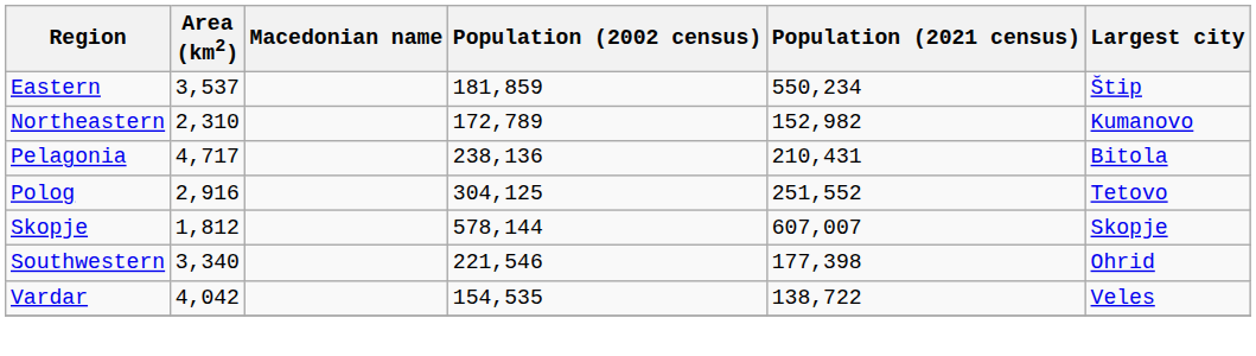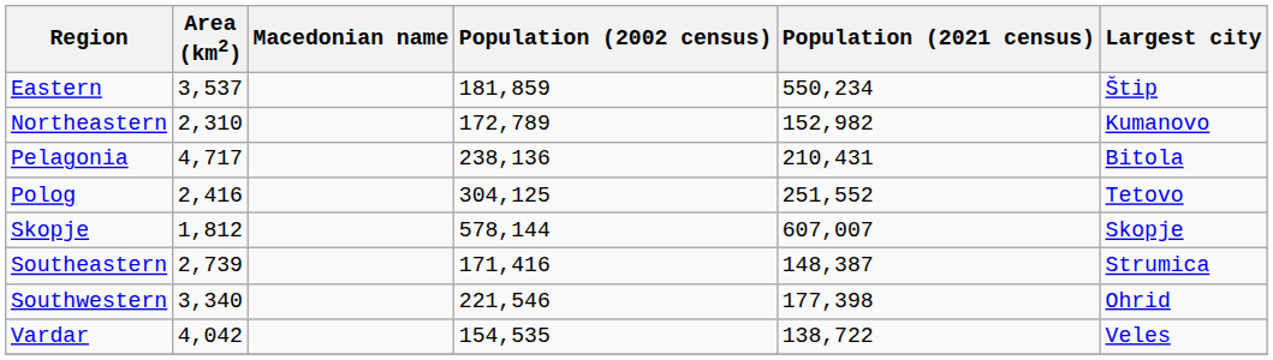 <table class="wikitable sortable">
 <tr>
 <th>Region</th>
 <th>Area<br>(km<sup>2</sup>)</th>
 <th>Macedonian name</th>
 <th>Population (2002 census)</th>
 <th>Population (2021 census)</th>
 <th>Largest city</th>
 </tr>
 <tr>
 <td><a href='#'>Eastern</a></td>
 <td>3,537</td>
 <td></td>
 <td>181,859</td>
 <td>550,234</td>
 <td><a href='#'>Štip</a></td>
 </tr>
 <tr>
 <td><a href='#'>Northeastern</a></td>
 <td>2,310</td>
 <td></td>
 <td>172,789</td>
 <td>152,982</td>
 <td><a href='#'>Kumanovo</a></td>
 </tr>
 <tr>
 <td><a href='#'>Pelagonia</a></td>
 <td>4,717</td>
 <td></td>
 <td>238,136</td>
 <td>210,431</td>
 <td><a href='#'>Bitola</a></td>
 </tr>
 <tr>
 <td><a href='#'>Polog</a></td>
-<td>2,916</td>
+<td>2,416</td>
 <td></td>
 <td>304,125</td>
 <td>251,552</td>
 <td><a href='#'>Tetovo</a></td>
 </tr>
 <tr>
 <td><a href='#'>Skopje</a></td>
 <td>1,812</td>
 <td></td>
 <td>578,144</td>
 <td>607,007</td>
 <td><a href='#'>Skopje</a></td>
+</tr>
+<tr>
+<td><a href='#'>Southeastern</a></td>
+<td>2,739</td>
+<td></td>
+<td>171,416</td>
+<td>148,387</td>
+<td><a href='#'>Strumica</a></td>
 </tr>
 <tr>
 <td><a href='#'>Southwestern</a></td>
 <td>3,340</td>
 <td></td>
 <td>221,546</td>
 <td>177,398</td>
 <td><a href='#'>Ohrid</a></td>
 </tr>
 <tr>
 <td><a href='#'>Vardar</a></td>
 <td>4,042</td>
 <td></td>
 <td>154,535</td>
 <td>138,722</td>
 <td><a href='#'>Veles</a></td>
 </tr>
 <tr>
 </tr>
 </table>
